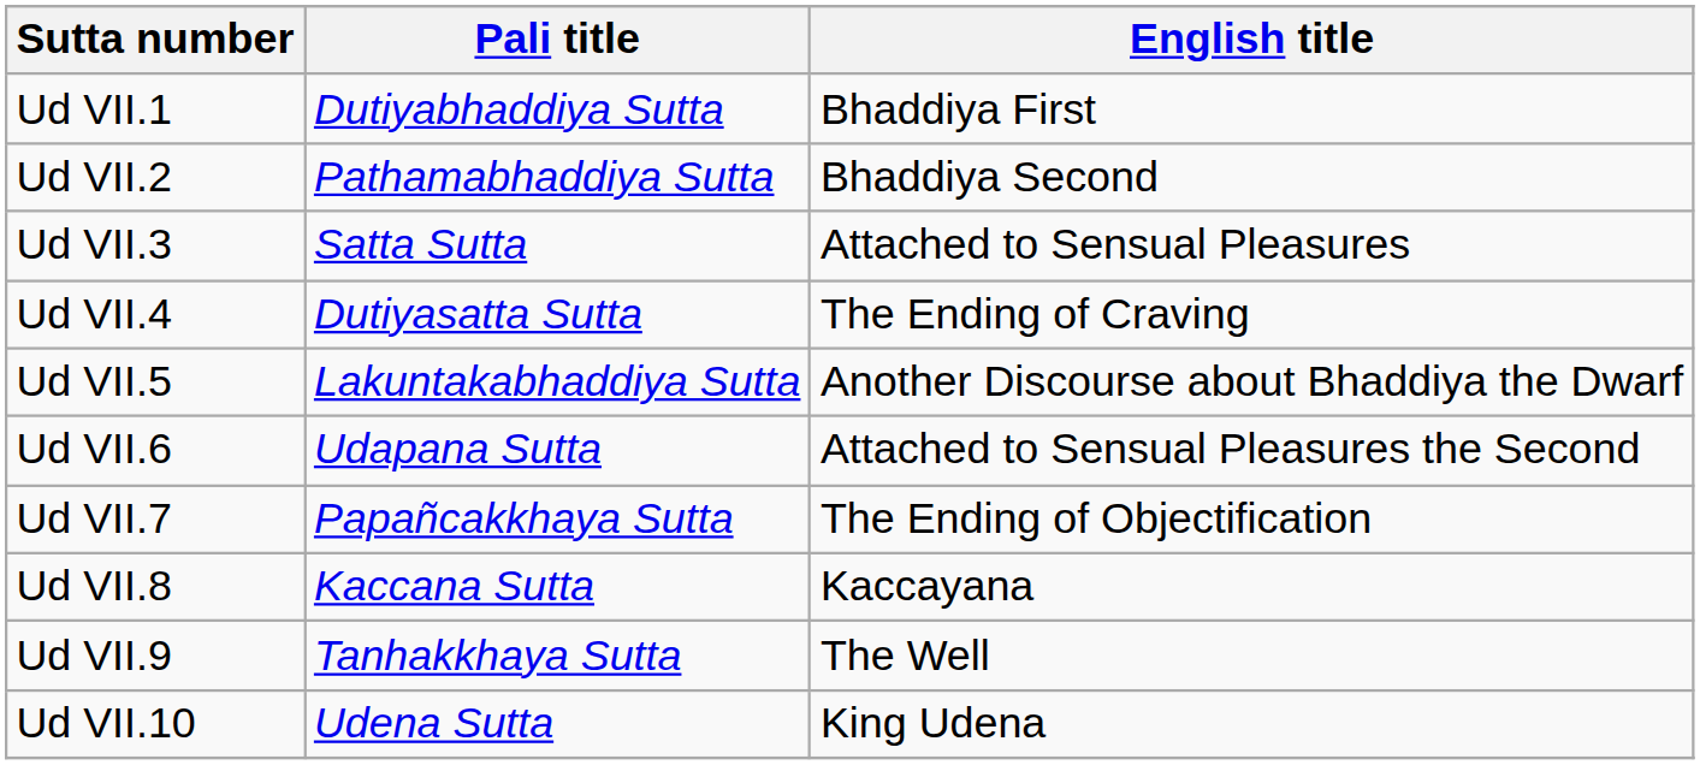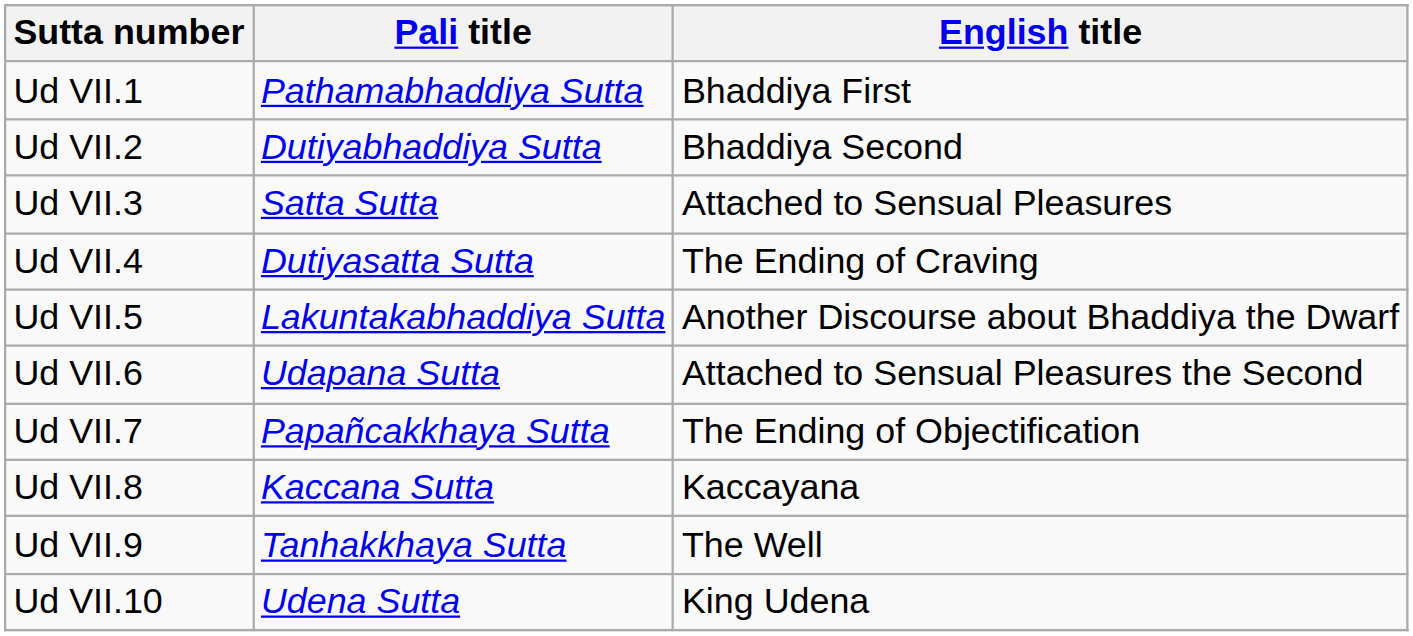 <table class="wikitable">
 <tr>
 </tr>
 <tr>
 <th>Sutta number</th>
 <th><a href='#'>Pali</a> title</th>
 <th><a href='#'>English</a> title</th>
 </tr>
 <tr>
 <td>Ud VII.1</td>
-<td><em><a href='#'>Dutiyabhaddiya Sutta</a></em></td>
+<td><em><a href='#'>Pathamabhaddiya Sutta</a></em></td>
 <td>Bhaddiya First</td>
 </tr>
 <tr>
 <td>Ud VII.2</td>
-<td><em><a href='#'>Pathamabhaddiya Sutta</a></em></td>
+<td><em><a href='#'>Dutiyabhaddiya Sutta</a></em></td>
 <td>Bhaddiya Second</td>
 </tr>
 <tr>
 <td>Ud VII.3</td>
 <td><em><a href='#'>Satta Sutta</a></em></td>
 <td>Attached to Sensual Pleasures</td>
 </tr>
 <tr>
 <td>Ud VII.4</td>
 <td><em><a href='#'>Dutiyasatta Sutta</a></em></td>
 <td>The Ending of Craving</td>
 </tr>
 <tr>
 <td>Ud VII.5</td>
 <td><em><a href='#'>Lakuntakabhaddiya Sutta</a></em></td>
 <td>Another Discourse about Bhaddiya the Dwarf</td>
 </tr>
 <tr>
 <td>Ud VII.6</td>
 <td><em><a href='#'>Udapana Sutta</a></em></td>
 <td>Attached to Sensual Pleasures the Second</td>
 </tr>
 <tr>
 <td>Ud VII.7</td>
 <td><em><a href='#'>Papañcakkhaya Sutta</a></em></td>
 <td>The Ending of Objectification</td>
 </tr>
 <tr>
 <td>Ud VII.8</td>
 <td><em><a href='#'>Kaccana Sutta</a></em></td>
 <td>Kaccayana</td>
 </tr>
 <tr>
 <td>Ud VII.9</td>
 <td><em><a href='#'>Tanhakkhaya Sutta</a></em></td>
 <td>The Well</td>
 </tr>
 <tr>
 <td>Ud VII.10</td>
 <td><em><a href='#'>Udena Sutta</a></em></td>
 <td>King Udena</td>
 </tr>
 <tr>
 </tr>
 </table>
